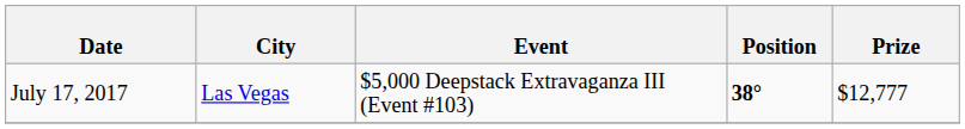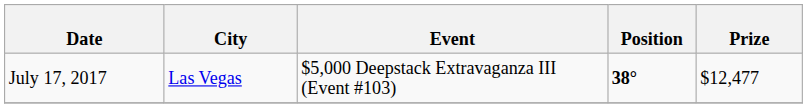 <table class="wikitable" width="80%">
 <tr>
 <th width="18%"><br>Date</th>
 <th width="15%"><br>City</th>
 <th width="35%"><br>Event</th>
 <th width="10%"><br>Position</th>
 <th width="12%"><br>Prize</th>
 </tr>
 <tr>
 <td>July 17, 2017</td>
 <td> <a href='#'>Las Vegas</a></td>
 <td>$5,000 Deepstack Extravaganza III (Event #103)</td>
 <td><strong>38°</strong></td>
-<td>$12,777</td>
+<td>$12,477</td>
 </tr>
 <tr>
 </tr>
 </table>
